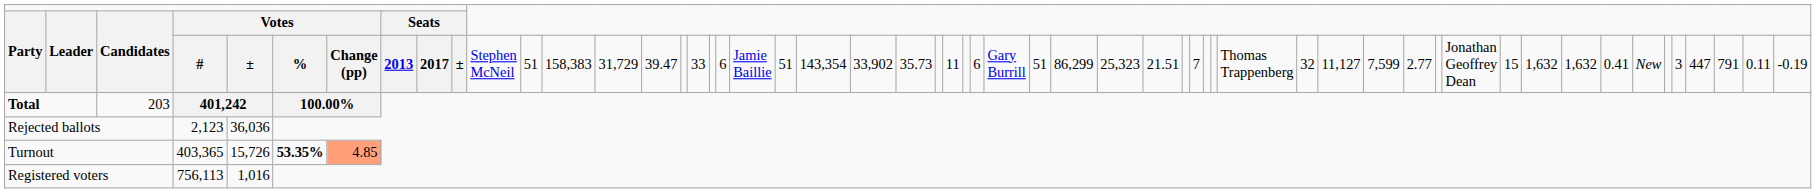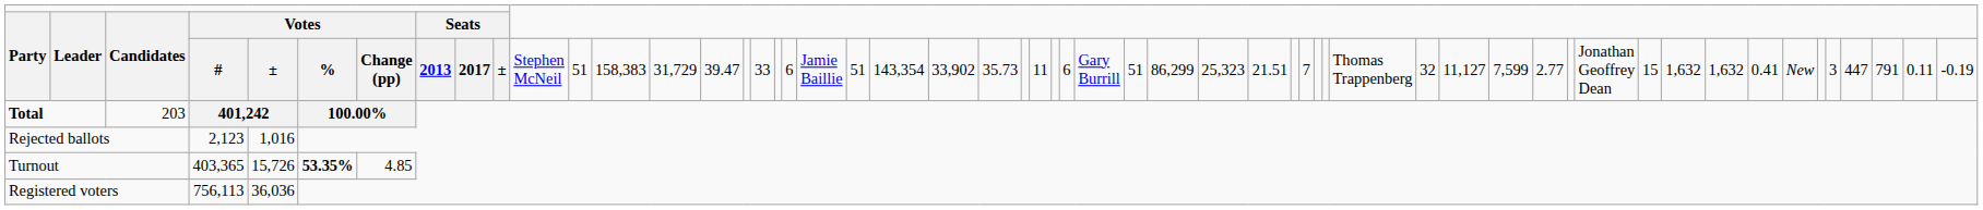 <table class="wikitable" style="text-align:right; font-size:85%">
 <tr>
 <td align=center colspan=13></td>
 </tr>
 <tr>
 <th rowspan="2" colspan="2" style="width:15%">Party</th>
 <th rowspan="2">Leader</th>
 <th rowspan="2">Candidates</th>
 <th colspan="6">Votes</th>
 <th colspan="3">Seats</th>
 </tr>
 <tr>
 <th>#</th>
 <th>±</th>
 <th>%</th>
 <th colspan="3">Change (pp)</th>
 <th><a href='#'>2013</a></th>
 <th>2017</th>
 <th>±<br></th>
 <td style="text-align:left;"><a href='#'>Stephen McNeil</a></td>
 <td>51</td>
 <td>158,383</td>
 <td>31,729</td>
 <td>39.47</td>
 <td></td>
 <td>33</td>
 <td></td>
 <td>6<br></td>
 <td style="text-align:left;"><a href='#'>Jamie Baillie</a></td>
 <td>51</td>
 <td>143,354</td>
 <td>33,902</td>
 <td>35.73</td>
 <td></td>
 <td>11</td>
 <td></td>
 <td>6<br></td>
 <td style="text-align:left;"><a href='#'>Gary Burrill</a></td>
 <td>51</td>
 <td>86,299</td>
 <td>25,323</td>
 <td>21.51</td>
 <td></td>
 <td>7</td>
 <td></td>
 <td><br></td>
 <td style="text-align:left;">Thomas Trappenberg</td>
 <td>32</td>
 <td>11,127</td>
 <td>7,599</td>
 <td>2.77</td>
 <td><br></td>
 <td style="text-align:left;">Jonathan Geoffrey Dean</td>
 <td>15</td>
 <td>1,632</td>
 <td>1,632</td>
 <td>0.41</td>
 <td><em>New</em><br></td>
 <td style="text-align:left;"></td>
 <td>3</td>
 <td>447</td>
 <td>791</td>
 <td>0.11</td>
 <td>-0.19</td>
 </tr>
 <tr>
 <td colspan="3" style="text-align: left;"><strong>Total</strong></td>
 <td>203</td>
 <th colspan="2">401,242</th>
 <th colspan="2">100.00%</th>
 </tr>
 <tr>
 <td colspan="4" style="text-align:left;">Rejected ballots</td>
 <td>2,123</td>
-<td>36,036</td>
+<td>1,016</td>
 </tr>
 <tr>
 <td colspan="4" style="text-align:left;">Turnout</td>
 <td>403,365</td>
 <td>15,726</td>
 <td><strong>53.35%</strong></td>
-<td style="background: lightsalmon;">4.85</td>
+<td>4.85</td>
 </tr>
 <tr>
 <td colspan="4" style="text-align:left;">Registered voters</td>
 <td>756,113</td>
-<td>1,016</td>
+<td>36,036</td>
 </tr>
 </table>
